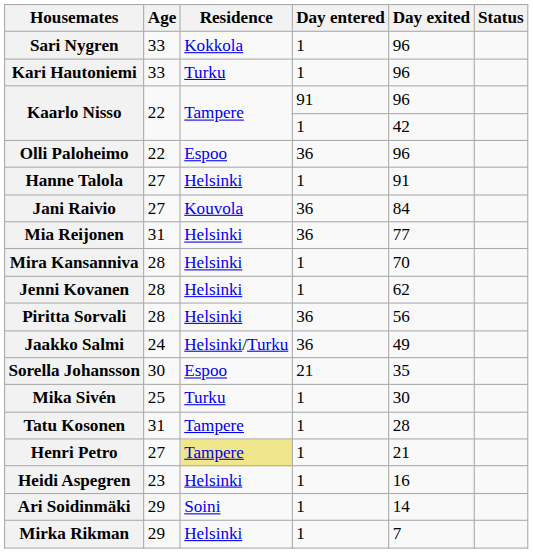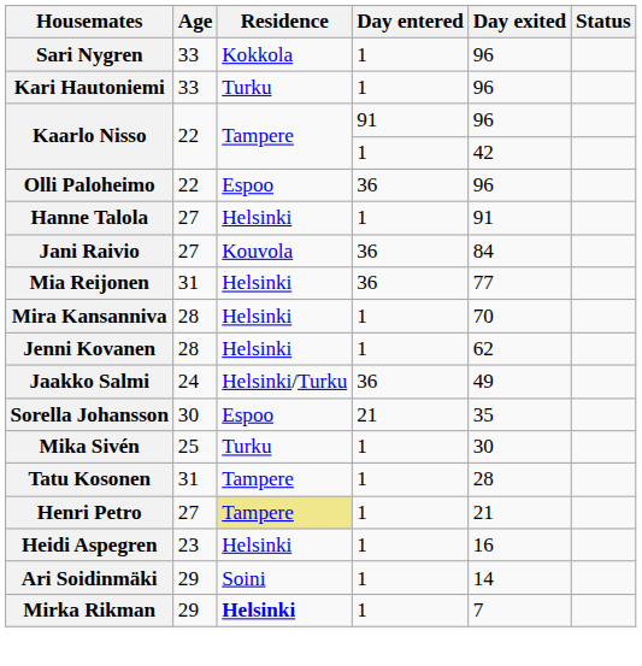 <table class="wikitable">
 <tr>
 <th>Housemates</th>
 <th>Age</th>
 <th>Residence</th>
 <th>Day entered</th>
 <th>Day exited</th>
 <th>Status</th>
 </tr>
 <tr>
 <th>Sari Nygren</th>
 <td>33</td>
 <td><a href='#'>Kokkola</a></td>
 <td>1</td>
 <td>96</td>
 <td></td>
 </tr>
 <tr>
 <th>Kari Hautoniemi</th>
 <td>33</td>
 <td><a href='#'>Turku</a></td>
 <td>1</td>
 <td>96</td>
 <td></td>
 </tr>
 <tr>
 <th rowspan="2">Kaarlo Nisso</th>
 <td rowspan="2">22</td>
 <td rowspan="2"><a href='#'>Tampere</a></td>
 <td>91</td>
 <td>96</td>
 <td></td>
 </tr>
 <tr>
 <td>1</td>
 <td>42</td>
 <td></td>
 </tr>
 <tr>
 <th>Olli Paloheimo</th>
 <td>22</td>
 <td><a href='#'>Espoo</a></td>
 <td>36</td>
 <td>96</td>
 <td></td>
 </tr>
 <tr>
 <th>Hanne Talola</th>
 <td>27</td>
 <td><a href='#'>Helsinki</a></td>
 <td>1</td>
 <td>91</td>
 <td></td>
 </tr>
 <tr>
 <th>Jani Raivio</th>
 <td>27</td>
 <td><a href='#'>Kouvola</a></td>
 <td>36</td>
 <td>84</td>
 <td></td>
 </tr>
 <tr>
 <th>Mia Reijonen</th>
 <td>31</td>
 <td><a href='#'>Helsinki</a></td>
 <td>36</td>
 <td>77</td>
 <td></td>
 </tr>
 <tr>
 <th>Mira Kansanniva</th>
 <td>28</td>
 <td><a href='#'>Helsinki</a></td>
 <td>1</td>
 <td>70</td>
 <td></td>
 </tr>
 <tr>
 <th>Jenni Kovanen</th>
 <td>28</td>
 <td><a href='#'>Helsinki</a></td>
 <td>1</td>
 <td>62</td>
 <td></td>
 </tr>
 <tr>
-<th>Piritta Sorvali</th>
-<td>28</td>
-<td><a href='#'>Helsinki</a></td>
-<td>36</td>
-<td>56</td>
-<td></td>
-</tr>
-<tr>
 <th>Jaakko Salmi</th>
 <td>24</td>
 <td><a href='#'>Helsinki</a>/<a href='#'>Turku</a></td>
 <td>36</td>
 <td>49</td>
 <td></td>
 </tr>
 <tr>
 <th>Sorella Johansson</th>
 <td>30</td>
 <td><a href='#'>Espoo</a></td>
 <td>21</td>
 <td>35</td>
 <td></td>
 </tr>
 <tr>
 <th>Mika Sivén</th>
 <td>25</td>
 <td><a href='#'>Turku</a></td>
 <td>1</td>
 <td>30</td>
 <td></td>
 </tr>
 <tr>
 <th>Tatu Kosonen</th>
 <td>31</td>
 <td><a href='#'>Tampere</a></td>
 <td>1</td>
 <td>28</td>
 <td></td>
 </tr>
 <tr>
 <th>Henri Petro</th>
 <td>27</td>
 <td style="background: khaki;"><a href='#'>Tampere</a></td>
 <td>1</td>
 <td>21</td>
 <td></td>
 </tr>
 <tr>
 <th>Heidi Aspegren</th>
 <td>23</td>
 <td><a href='#'>Helsinki</a></td>
 <td>1</td>
 <td>16</td>
 <td></td>
 </tr>
 <tr>
 <th>Ari Soidinmäki</th>
 <td>29</td>
 <td><a href='#'>Soini</a></td>
 <td>1</td>
 <td>14</td>
 <td></td>
 </tr>
 <tr>
 <th>Mirka Rikman</th>
 <td>29</td>
-<td><a href='#'>Helsinki</a></td>
+<td><strong><a href='#'>Helsinki</a></strong></td>
 <td>1</td>
 <td>7</td>
 <td></td>
 </tr>
 </table>
